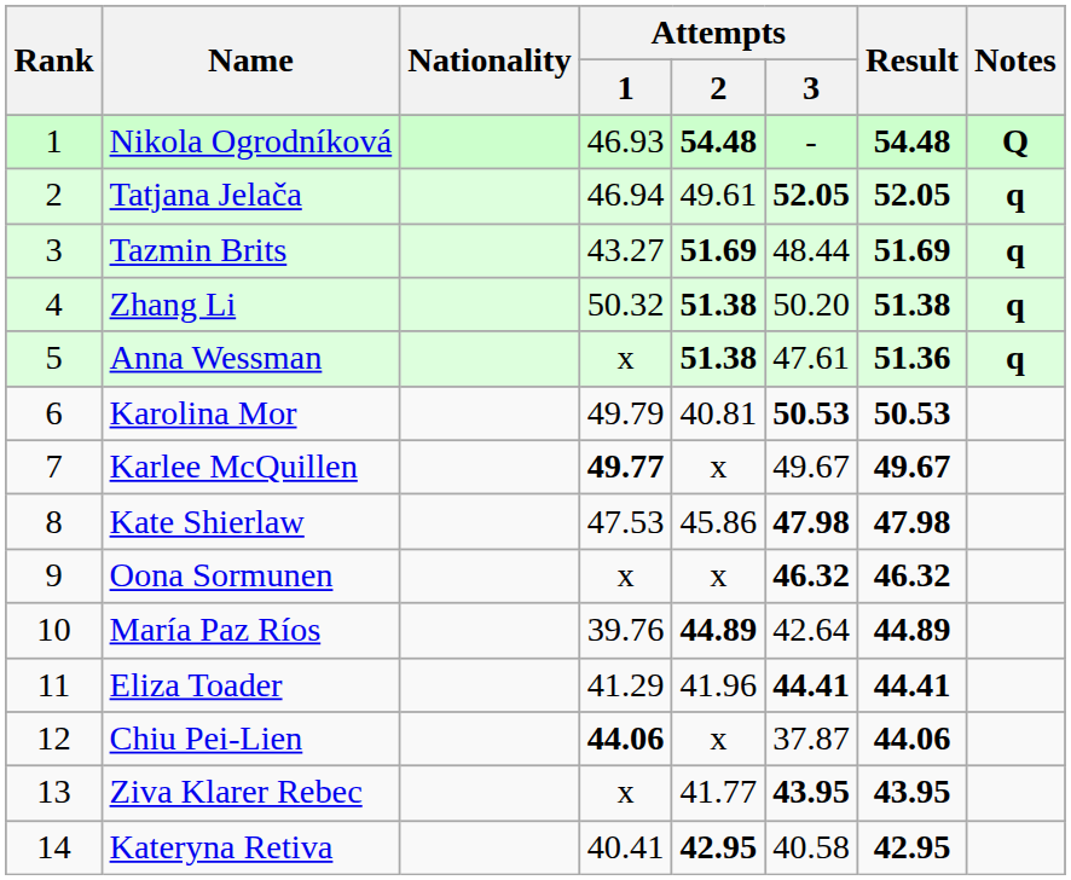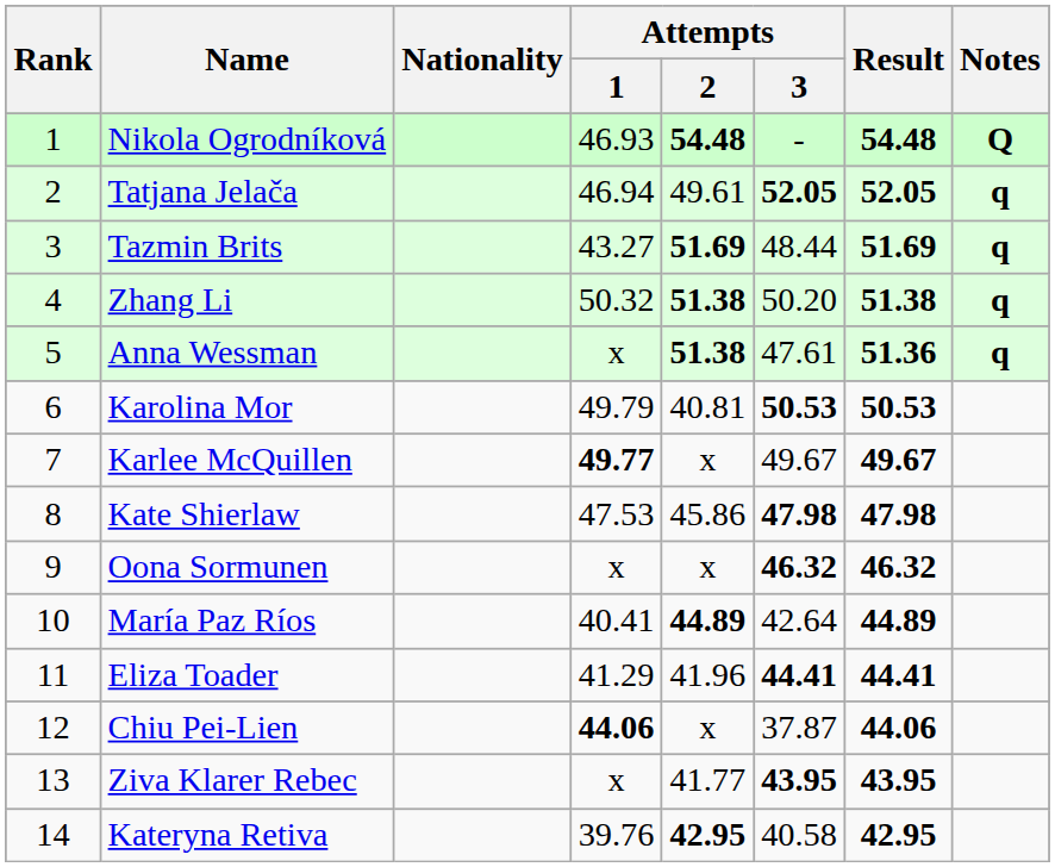 <table class="wikitable sortable" style="text-align:center">
 <tr>
 <th rowspan=2>Rank</th>
 <th rowspan=2>Name</th>
 <th rowspan=2>Nationality</th>
 <th colspan=3>Attempts</th>
 <th rowspan=2>Result</th>
 <th rowspan=2>Notes</th>
 </tr>
 <tr>
 <th>1</th>
 <th>2</th>
 <th>3</th>
 </tr>
 <tr bgcolor=ccffcc>
 <td>1</td>
 <td align=left><a href='#'>Nikola Ogrodníková</a></td>
 <td align=left></td>
 <td>46.93</td>
 <td><strong>54.48</strong></td>
 <td>-</td>
 <td><strong>54.48</strong></td>
 <td><strong>Q</strong></td>
 </tr>
 <tr bgcolor=ddffdd>
 <td>2</td>
 <td align=left><a href='#'>Tatjana Jelača</a></td>
 <td align=left></td>
 <td>46.94</td>
 <td>49.61</td>
 <td><strong>52.05</strong></td>
 <td><strong>52.05</strong></td>
 <td><strong>q</strong></td>
 </tr>
 <tr bgcolor=ddffdd>
 <td>3</td>
 <td align=left><a href='#'>Tazmin Brits</a></td>
 <td align=left></td>
 <td>43.27</td>
 <td><strong>51.69</strong></td>
 <td>48.44</td>
 <td><strong>51.69</strong></td>
 <td><strong>q</strong></td>
 </tr>
 <tr bgcolor=ddffdd>
 <td>4</td>
 <td align=left><a href='#'>Zhang Li</a></td>
 <td align=left></td>
 <td>50.32</td>
 <td><strong>51.38</strong></td>
 <td>50.20</td>
 <td><strong>51.38</strong></td>
 <td><strong>q</strong></td>
 </tr>
 <tr bgcolor=ddffdd>
 <td>5</td>
 <td align=left><a href='#'>Anna Wessman</a></td>
 <td align=left></td>
 <td>x</td>
 <td><strong>51.38</strong></td>
 <td>47.61</td>
 <td><strong>51.36</strong></td>
 <td><strong>q</strong></td>
 </tr>
 <tr>
 <td>6</td>
 <td align=left><a href='#'>Karolina Mor</a></td>
 <td align=left></td>
 <td>49.79</td>
 <td>40.81</td>
 <td><strong>50.53</strong></td>
 <td><strong>50.53</strong></td>
 <td></td>
 </tr>
 <tr>
 <td>7</td>
 <td align=left><a href='#'>Karlee McQuillen</a></td>
 <td align=left></td>
 <td><strong>49.77</strong></td>
 <td>x</td>
 <td>49.67</td>
 <td><strong>49.67</strong></td>
 <td></td>
 </tr>
 <tr>
 <td>8</td>
 <td align=left><a href='#'>Kate Shierlaw</a></td>
 <td align=left></td>
 <td>47.53</td>
 <td>45.86</td>
 <td><strong>47.98</strong></td>
 <td><strong>47.98</strong></td>
 <td></td>
 </tr>
 <tr>
 <td>9</td>
 <td align=left><a href='#'>Oona Sormunen</a></td>
 <td align=left></td>
 <td>x</td>
 <td>x</td>
 <td><strong>46.32</strong></td>
 <td><strong>46.32</strong></td>
 <td></td>
 </tr>
 <tr>
 <td>10</td>
 <td align=left><a href='#'>María Paz Ríos</a></td>
 <td align=left></td>
-<td>39.76</td>
+<td>40.41</td>
 <td><strong>44.89</strong></td>
 <td>42.64</td>
 <td><strong>44.89</strong></td>
 <td></td>
 </tr>
 <tr>
 <td>11</td>
 <td align=left><a href='#'>Eliza Toader</a></td>
 <td align=left></td>
 <td>41.29</td>
 <td>41.96</td>
 <td><strong>44.41</strong></td>
 <td><strong>44.41</strong></td>
 <td></td>
 </tr>
 <tr>
 <td>12</td>
 <td align=left><a href='#'>Chiu Pei-Lien</a></td>
 <td align=left></td>
 <td><strong>44.06</strong></td>
 <td>x</td>
 <td>37.87</td>
 <td><strong>44.06</strong></td>
 <td></td>
 </tr>
 <tr>
 <td>13</td>
 <td align=left><a href='#'>Ziva Klarer Rebec</a></td>
 <td align=left></td>
 <td>x</td>
 <td>41.77</td>
 <td><strong>43.95</strong></td>
 <td><strong>43.95</strong></td>
 <td></td>
 </tr>
 <tr>
 <td>14</td>
 <td align=left><a href='#'>Kateryna Retiva</a></td>
 <td align=left></td>
-<td>40.41</td>
+<td>39.76</td>
 <td><strong>42.95</strong></td>
 <td>40.58</td>
 <td><strong>42.95</strong></td>
 <td></td>
 </tr>
 </table>
